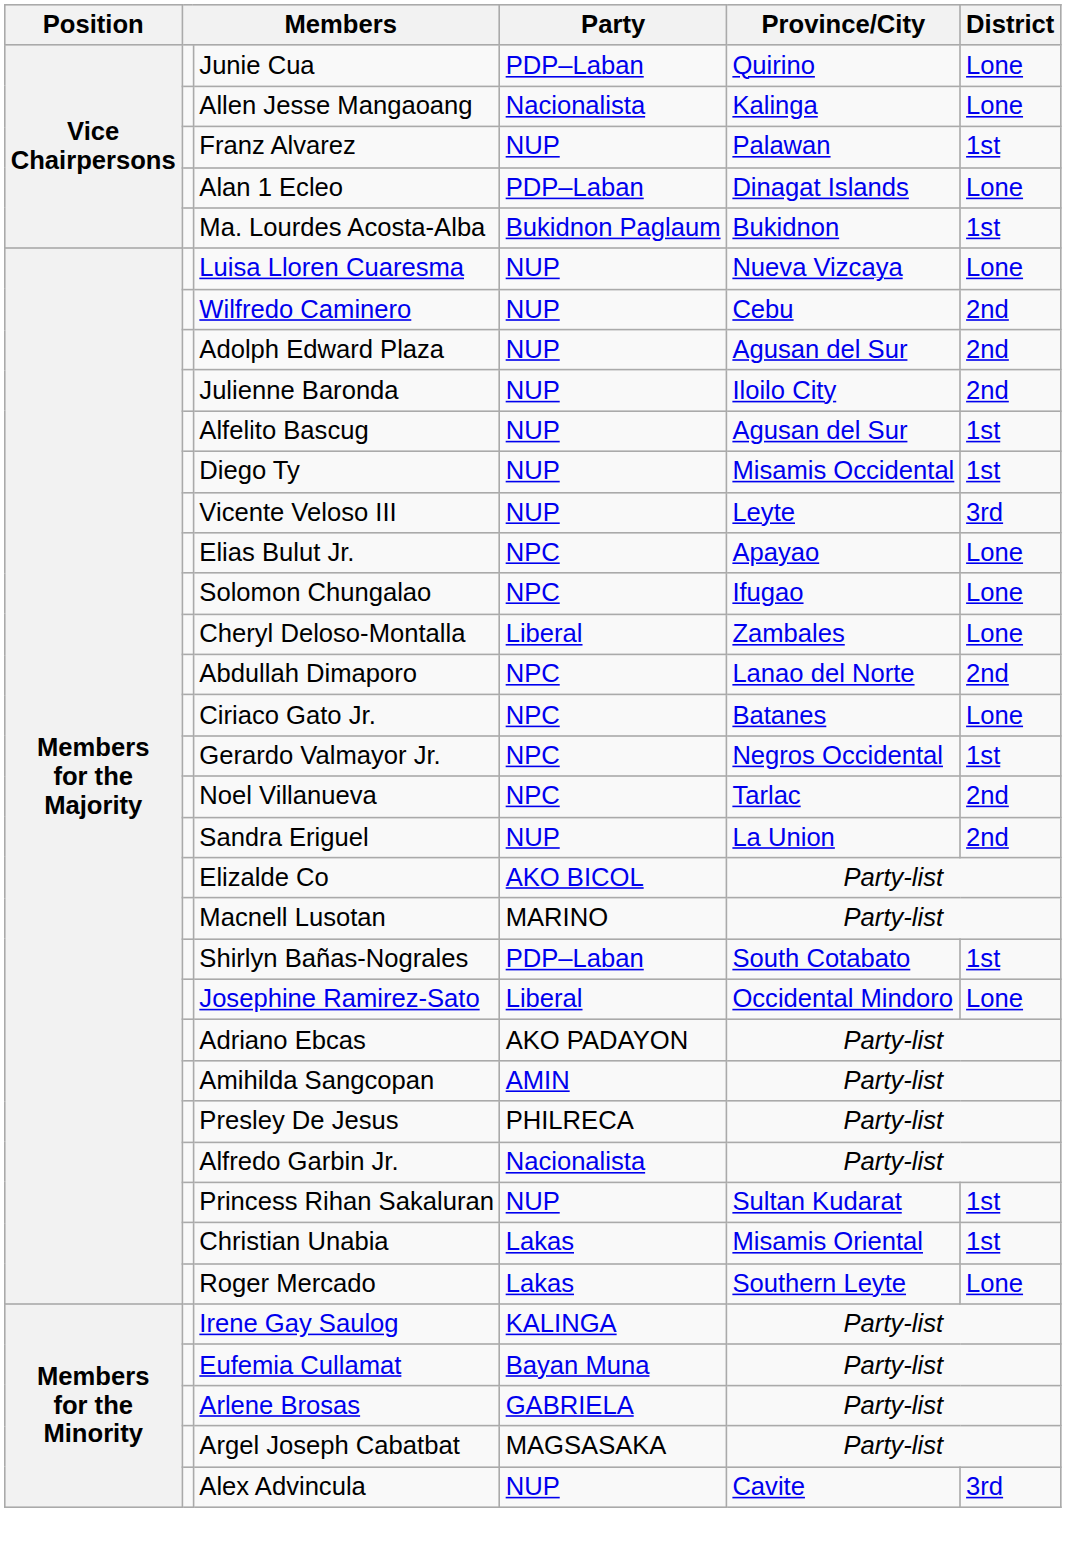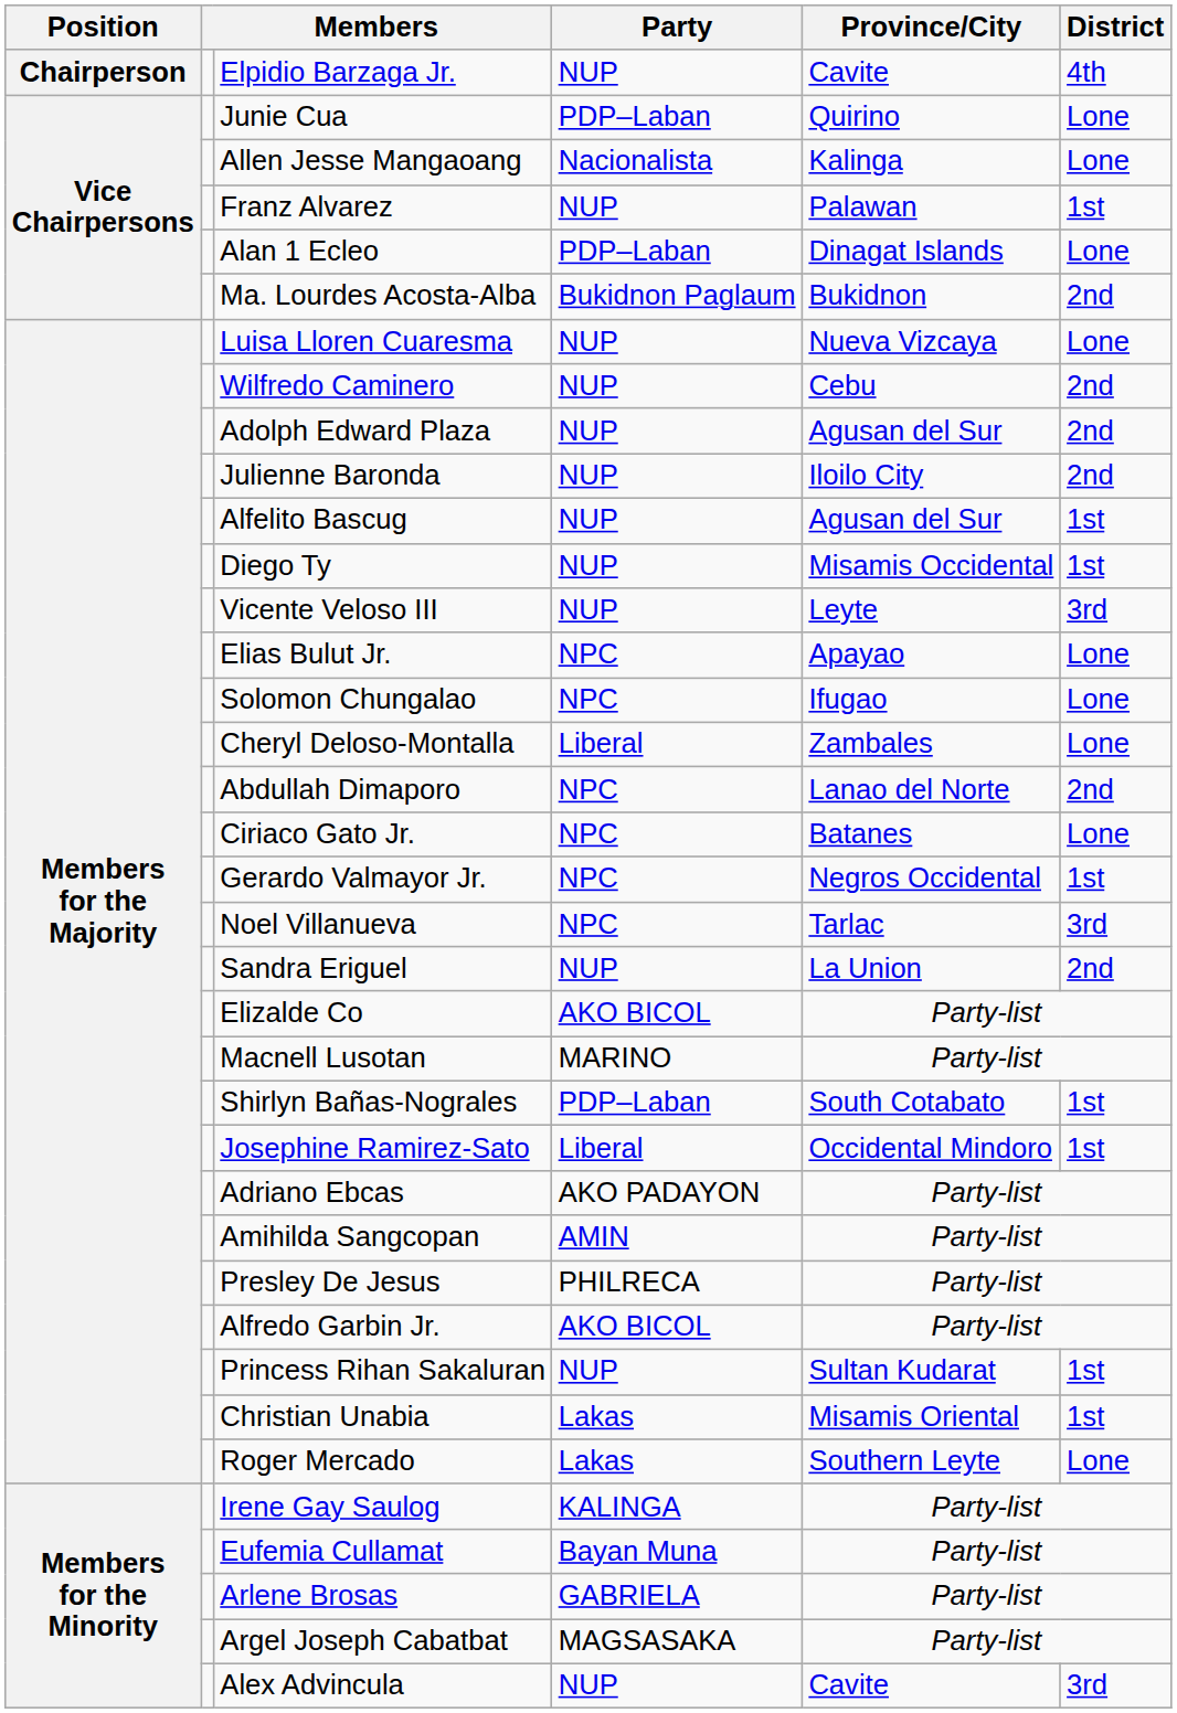 <table class="wikitable" style="font-size: 100%;">
 <tr>
 <th>Position</th>
 <th colspan="2">Members</th>
 <th>Party</th>
 <th>Province/City</th>
 <th>District</th>
+</tr>
+<tr>
+<th>Chairperson</th>
+<td></td>
+<td><a href='#'>Elpidio Barzaga Jr.</a></td>
+<td><a href='#'>NUP</a></td>
+<td><a href='#'>Cavite</a></td>
+<td><a href='#'>4th</a></td>
 </tr>
 <tr>
 <th rowspan="5">Vice<br>Chairpersons</th>
 <td></td>
 <td>Junie Cua</td>
 <td><a href='#'>PDP–Laban</a></td>
 <td><a href='#'>Quirino</a></td>
 <td><a href='#'>Lone</a></td>
 </tr>
 <tr>
 <td></td>
 <td>Allen Jesse Mangaoang</td>
 <td><a href='#'>Nacionalista</a></td>
 <td><a href='#'>Kalinga</a></td>
 <td><a href='#'>Lone</a></td>
 </tr>
 <tr>
 <td></td>
 <td>Franz Alvarez</td>
 <td><a href='#'>NUP</a></td>
 <td><a href='#'>Palawan</a></td>
 <td><a href='#'>1st</a></td>
 </tr>
 <tr>
 <td></td>
 <td>Alan 1 Ecleo</td>
 <td><a href='#'>PDP–Laban</a></td>
 <td><a href='#'>Dinagat Islands</a></td>
 <td><a href='#'>Lone</a></td>
 </tr>
 <tr>
 <td></td>
 <td>Ma. Lourdes Acosta-Alba</td>
 <td><a href='#'>Bukidnon Paglaum</a></td>
 <td><a href='#'>Bukidnon</a></td>
-<td><a href='#'>1st</a></td>
+<td><a href='#'>2nd</a></td>
 </tr>
 <tr>
 <th rowspan="26">Members<br>for the<br>Majority</th>
 <td></td>
 <td><a href='#'>Luisa Lloren Cuaresma</a></td>
 <td><a href='#'>NUP</a></td>
 <td><a href='#'>Nueva Vizcaya</a></td>
 <td><a href='#'>Lone</a></td>
 </tr>
 <tr>
 <td></td>
 <td><a href='#'>Wilfredo Caminero</a></td>
 <td><a href='#'>NUP</a></td>
 <td><a href='#'>Cebu</a></td>
 <td><a href='#'>2nd</a></td>
 </tr>
 <tr>
 <td></td>
 <td>Adolph Edward Plaza</td>
 <td><a href='#'>NUP</a></td>
 <td><a href='#'>Agusan del Sur</a></td>
 <td><a href='#'>2nd</a></td>
 </tr>
 <tr>
 <td></td>
 <td>Julienne Baronda</td>
 <td><a href='#'>NUP</a></td>
 <td><a href='#'>Iloilo City</a></td>
 <td><a href='#'>2nd</a></td>
 </tr>
 <tr>
 <td></td>
 <td>Alfelito Bascug</td>
 <td><a href='#'>NUP</a></td>
 <td><a href='#'>Agusan del Sur</a></td>
 <td><a href='#'>1st</a></td>
 </tr>
 <tr>
 <td></td>
 <td>Diego Ty</td>
 <td><a href='#'>NUP</a></td>
 <td><a href='#'>Misamis Occidental</a></td>
 <td><a href='#'>1st</a></td>
 </tr>
 <tr>
 <td></td>
 <td>Vicente Veloso III</td>
 <td><a href='#'>NUP</a></td>
 <td><a href='#'>Leyte</a></td>
 <td><a href='#'>3rd</a></td>
 </tr>
 <tr>
 <td></td>
 <td>Elias Bulut Jr.</td>
 <td><a href='#'>NPC</a></td>
 <td><a href='#'>Apayao</a></td>
 <td><a href='#'>Lone</a></td>
 </tr>
 <tr>
 <td></td>
 <td>Solomon Chungalao</td>
 <td><a href='#'>NPC</a></td>
 <td><a href='#'>Ifugao</a></td>
 <td><a href='#'>Lone</a></td>
 </tr>
 <tr>
 <td></td>
 <td>Cheryl Deloso-Montalla</td>
 <td><a href='#'>Liberal</a></td>
 <td><a href='#'>Zambales</a></td>
 <td><a href='#'>Lone</a></td>
 </tr>
 <tr>
 <td></td>
 <td>Abdullah Dimaporo</td>
 <td><a href='#'>NPC</a></td>
 <td><a href='#'>Lanao del Norte</a></td>
 <td><a href='#'>2nd</a></td>
 </tr>
 <tr>
 <td></td>
 <td>Ciriaco Gato Jr.</td>
 <td><a href='#'>NPC</a></td>
 <td><a href='#'>Batanes</a></td>
 <td><a href='#'>Lone</a></td>
 </tr>
 <tr>
 <td></td>
 <td>Gerardo Valmayor Jr.</td>
 <td><a href='#'>NPC</a></td>
 <td><a href='#'>Negros Occidental</a></td>
 <td><a href='#'>1st</a></td>
 </tr>
 <tr>
 <td></td>
 <td>Noel Villanueva</td>
 <td><a href='#'>NPC</a></td>
 <td><a href='#'>Tarlac</a></td>
-<td><a href='#'>2nd</a></td>
+<td><a href='#'>3rd</a></td>
 </tr>
 <tr>
 <td></td>
 <td>Sandra Eriguel</td>
 <td><a href='#'>NUP</a></td>
 <td><a href='#'>La Union</a></td>
 <td><a href='#'>2nd</a></td>
 </tr>
 <tr>
 <td></td>
 <td>Elizalde Co</td>
 <td><a href='#'>AKO BICOL</a></td>
 <td align="center" colspan="2"><em>Party-list</em></td>
 </tr>
 <tr>
 <td></td>
 <td>Macnell Lusotan</td>
 <td>MARINO</td>
 <td align="center" colspan="2"><em>Party-list</em></td>
 </tr>
 <tr>
 <td></td>
 <td>Shirlyn Bañas-Nograles</td>
 <td><a href='#'>PDP–Laban</a></td>
 <td><a href='#'>South Cotabato</a></td>
 <td><a href='#'>1st</a></td>
 </tr>
 <tr>
 <td></td>
 <td><a href='#'>Josephine Ramirez-Sato</a></td>
 <td><a href='#'>Liberal</a></td>
 <td><a href='#'>Occidental Mindoro</a></td>
-<td><a href='#'>Lone</a></td>
+<td><a href='#'>1st</a></td>
 </tr>
 <tr>
 <td></td>
 <td>Adriano Ebcas</td>
 <td>AKO PADAYON</td>
 <td align="center" colspan="2"><em>Party-list</em></td>
 </tr>
 <tr>
 <td></td>
 <td>Amihilda Sangcopan</td>
 <td><a href='#'>AMIN</a></td>
 <td align="center" colspan="2"><em>Party-list</em></td>
 </tr>
 <tr>
 <td></td>
 <td>Presley De Jesus</td>
 <td>PHILRECA</td>
 <td align="center" colspan="2"><em>Party-list</em></td>
 </tr>
 <tr>
 <td></td>
 <td>Alfredo Garbin Jr.</td>
-<td><a href='#'>Nacionalista</a></td>
+<td><a href='#'>AKO BICOL</a></td>
 <td align="center" colspan="2"><em>Party-list</em></td>
 </tr>
 <tr>
 <td></td>
 <td>Princess Rihan Sakaluran</td>
 <td><a href='#'>NUP</a></td>
 <td><a href='#'>Sultan Kudarat</a></td>
 <td><a href='#'>1st</a></td>
 </tr>
 <tr>
 <td></td>
 <td>Christian Unabia</td>
 <td><a href='#'>Lakas</a></td>
 <td><a href='#'>Misamis Oriental</a></td>
 <td><a href='#'>1st</a></td>
 </tr>
 <tr>
 <td></td>
 <td>Roger Mercado</td>
 <td><a href='#'>Lakas</a></td>
 <td><a href='#'>Southern Leyte</a></td>
 <td><a href='#'>Lone</a></td>
 </tr>
 <tr>
 <th rowspan="5">Members<br>for the<br>Minority</th>
 <td></td>
 <td><a href='#'>Irene Gay Saulog</a></td>
 <td><a href='#'>KALINGA</a></td>
 <td align="center" colspan="2"><em>Party-list</em></td>
 </tr>
 <tr>
 <td></td>
 <td><a href='#'>Eufemia Cullamat</a></td>
 <td><a href='#'>Bayan Muna</a></td>
 <td align="center" colspan="2"><em>Party-list</em></td>
 </tr>
 <tr>
 <td></td>
 <td><a href='#'>Arlene Brosas</a></td>
 <td><a href='#'>GABRIELA</a></td>
 <td align="center" colspan="2"><em>Party-list</em></td>
 </tr>
 <tr>
 <td></td>
 <td>Argel Joseph Cabatbat</td>
 <td>MAGSASAKA</td>
 <td align="center" colspan="2"><em>Party-list</em></td>
 </tr>
 <tr>
 <td></td>
 <td>Alex Advincula</td>
 <td><a href='#'>NUP</a></td>
 <td><a href='#'>Cavite</a></td>
 <td><a href='#'>3rd</a></td>
 </tr>
 </table>
